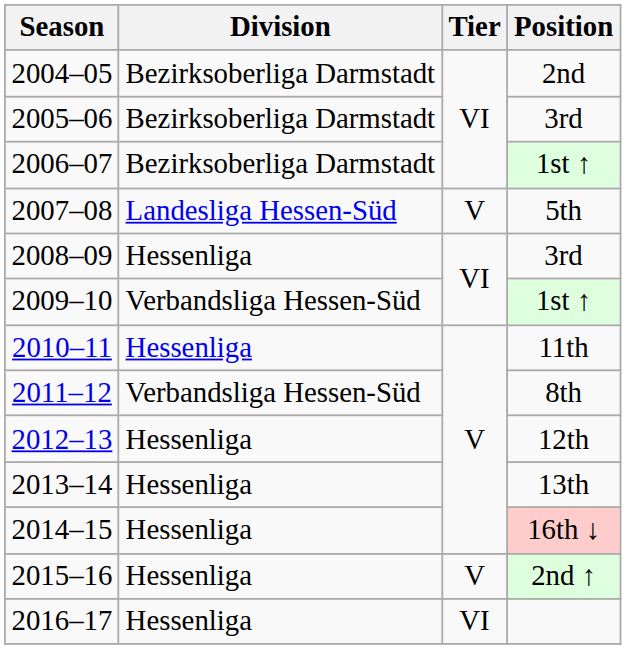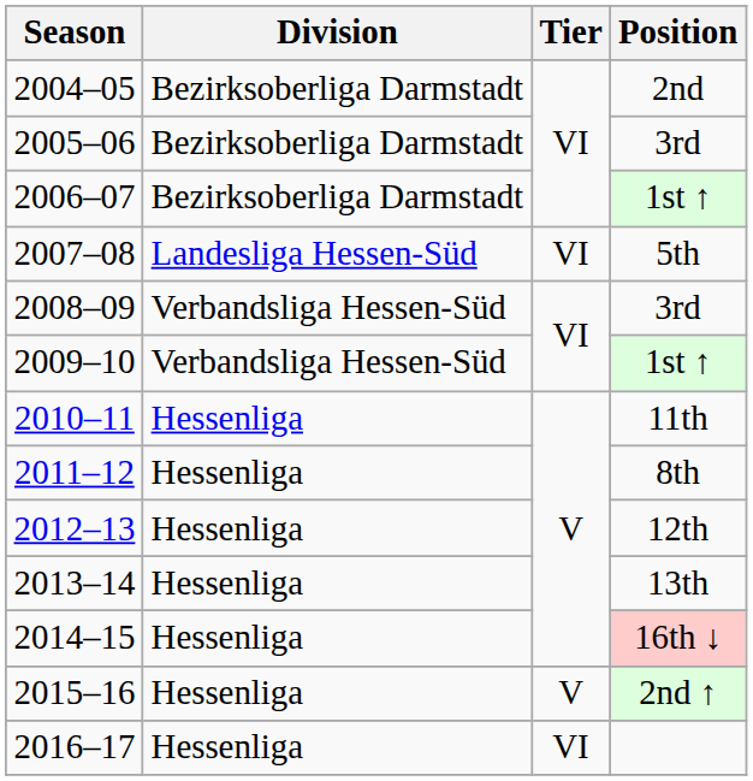 <table class="wikitable">
 <tr>
 <th>Season</th>
 <th>Division</th>
 <th>Tier</th>
 <th>Position</th>
 </tr>
 <tr align="center">
 <td>2004–05</td>
 <td align="left">Bezirksoberliga Darmstadt</td>
 <td rowspan=3>VI</td>
 <td>2nd</td>
 </tr>
 <tr align="center">
 <td>2005–06</td>
 <td align="left">Bezirksoberliga Darmstadt</td>
 <td>3rd</td>
 </tr>
 <tr align="center">
 <td>2006–07</td>
 <td align="left">Bezirksoberliga Darmstadt</td>
 <td style="background:#ddffdd">1st ↑</td>
 </tr>
 <tr align="center">
 <td>2007–08</td>
 <td align="left"><a href='#'>Landesliga Hessen-Süd</a></td>
-<td>V</td>
+<td>VI</td>
 <td>5th</td>
 </tr>
 <tr align="center">
 <td>2008–09</td>
-<td align="left">Hessenliga</td>
+<td align="left">Verbandsliga Hessen-Süd</td>
 <td rowspan=2>VI</td>
 <td>3rd</td>
 </tr>
 <tr align="center">
 <td>2009–10</td>
 <td align="left">Verbandsliga Hessen-Süd</td>
 <td style="background:#ddffdd">1st ↑</td>
 </tr>
 <tr align="center">
 <td><a href='#'>2010–11</a></td>
 <td align="left"><a href='#'>Hessenliga</a></td>
 <td rowspan=5>V</td>
 <td>11th</td>
 </tr>
 <tr align="center">
 <td><a href='#'>2011–12</a></td>
-<td align="left">Verbandsliga Hessen-Süd</td>
+<td align="left">Hessenliga</td>
 <td>8th</td>
 </tr>
 <tr align="center">
 <td><a href='#'>2012–13</a></td>
 <td align="left">Hessenliga</td>
 <td>12th</td>
 </tr>
 <tr align="center">
 <td>2013–14</td>
 <td align="left">Hessenliga</td>
 <td>13th</td>
 </tr>
 <tr align="center">
 <td>2014–15</td>
 <td align="left">Hessenliga</td>
 <td style="background:#ffcccc">16th ↓</td>
 </tr>
 <tr align="center">
 <td>2015–16</td>
 <td align="left">Hessenliga</td>
 <td>V</td>
 <td style="background:#ddffdd">2nd ↑</td>
 </tr>
 <tr align="center">
 <td>2016–17</td>
 <td align="left">Hessenliga</td>
 <td>VI</td>
 <td></td>
 </tr>
 </table>
